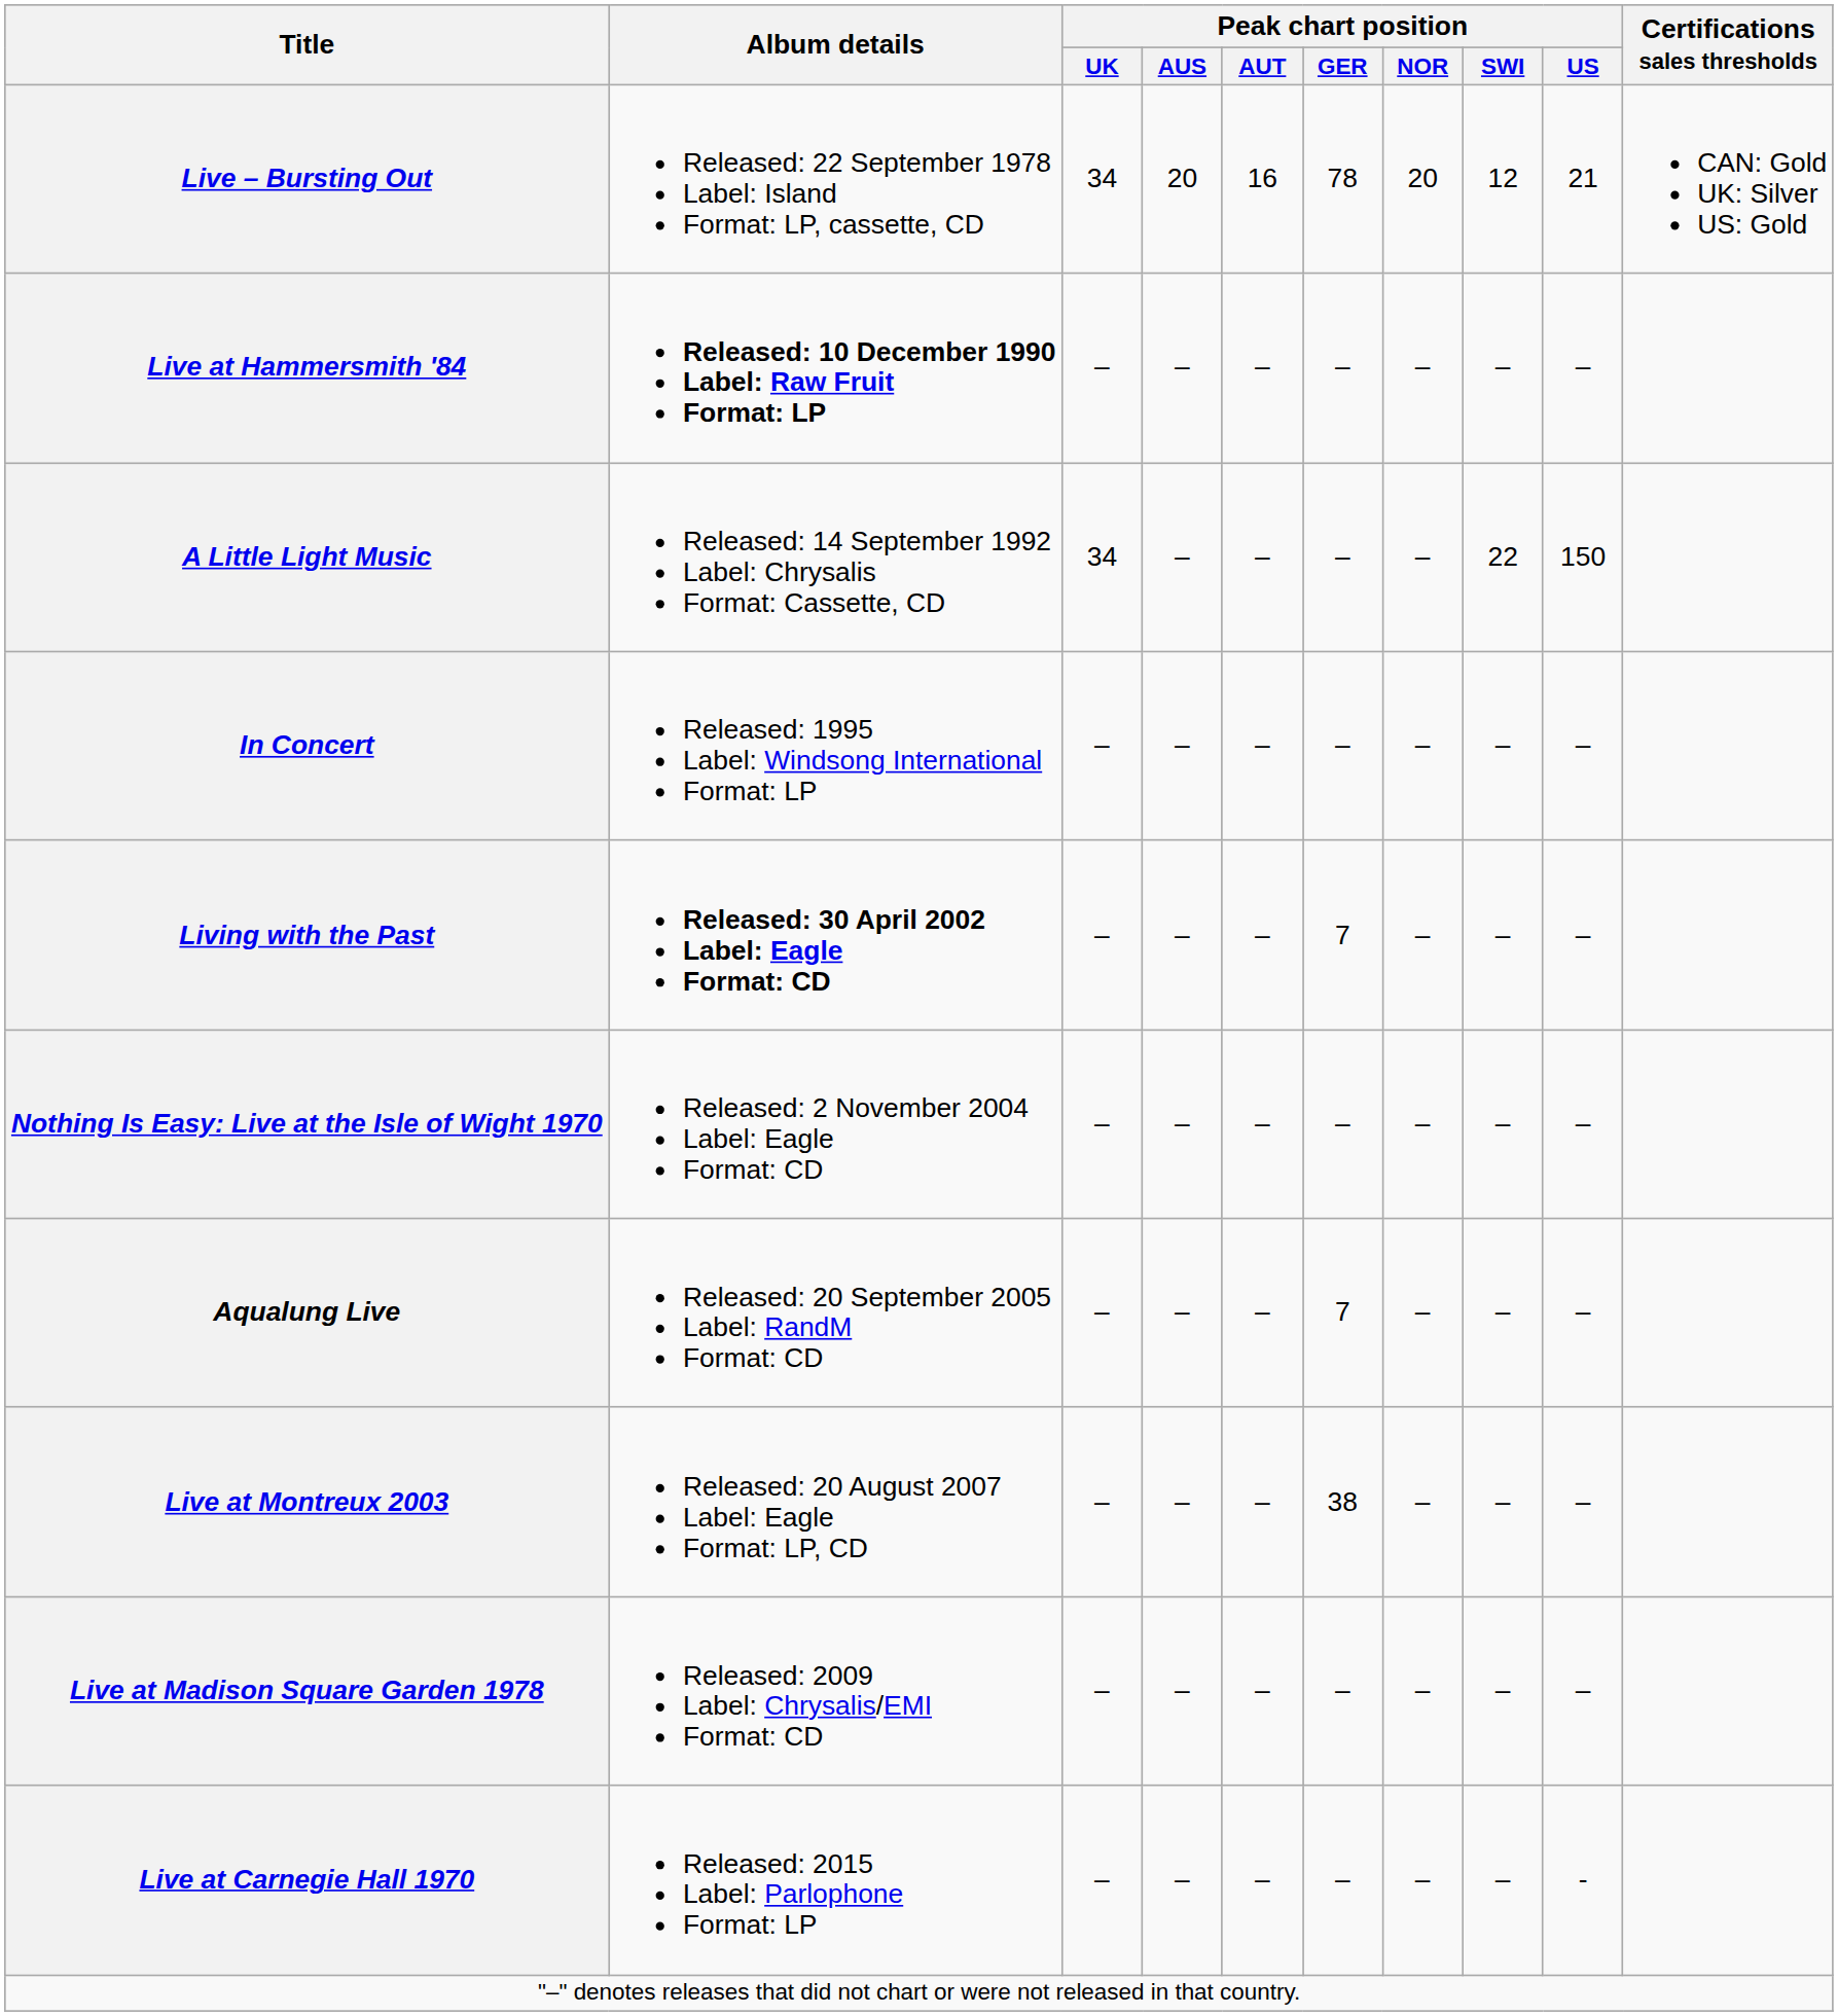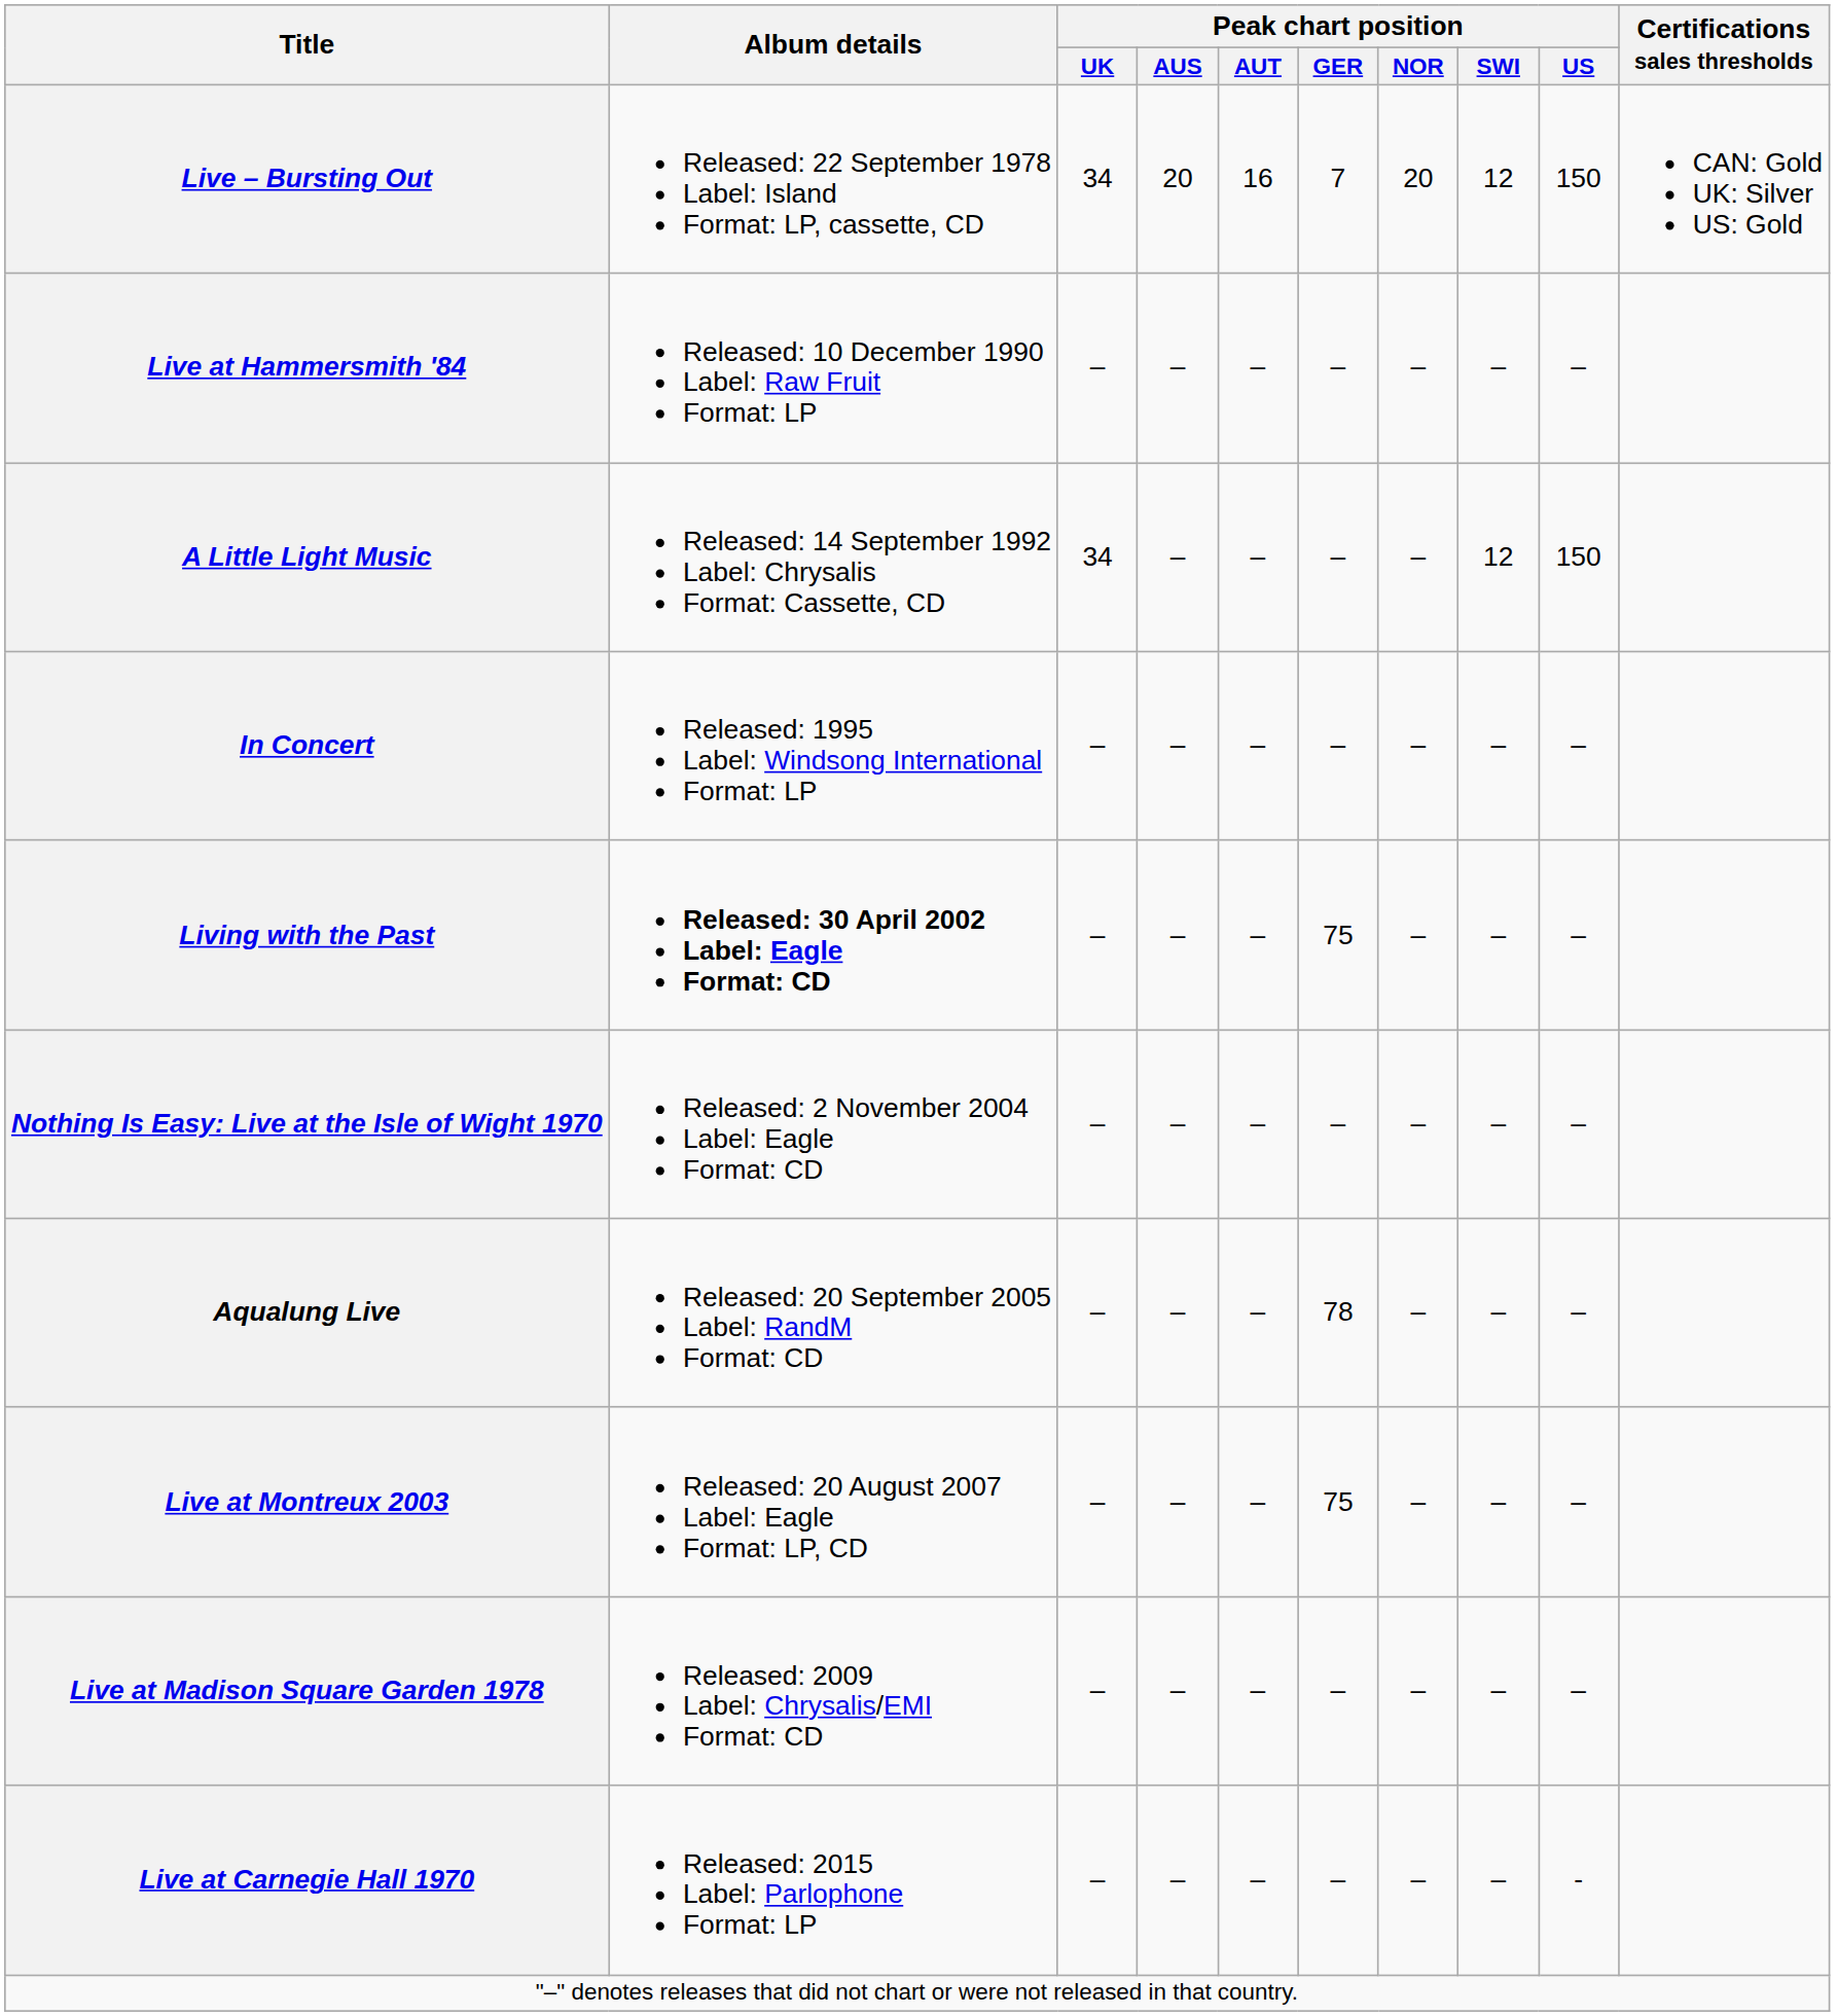 <table class="wikitable plainrowheaders">
 <tr>
 <th rowspan="2">Title</th>
 <th rowspan="2">Album details</th>
 <th colspan="7">Peak chart position</th>
 <th rowspan="2">Certifications<br><small>sales thresholds</small></th>
 </tr>
 <tr>
 <th style="width:3em;font-size:85%"><a href='#'>UK</a><br></th>
 <th style="width:3em;font-size:85%"><a href='#'>AUS</a><br></th>
 <th style="width:3em;font-size:85%"><a href='#'>AUT</a><br></th>
 <th style="width:3em;font-size:85%"><a href='#'>GER</a><br></th>
 <th style="width:3em;font-size:85%"><a href='#'>NOR</a><br></th>
 <th style="width:3em;font-size:85%"><a href='#'>SWI</a><br></th>
 <th style="width:3em;font-size:85%"><a href='#'>US</a><br></th>
 </tr>
 <tr>
 <th scope="row"><em><a href='#'>Live – Bursting Out</a></em></th>
 <td><br><ul><li>Released: 22 September 1978</li><li>Label: Island</li><li>Format: LP, cassette, CD</li></ul></td>
 <td style="text-align:center;">34</td>
 <td style="text-align:center;">20</td>
 <td style="text-align:center;">16</td>
-<td style="text-align:center;">78</td>
+<td style="text-align:center;">7</td>
 <td style="text-align:center;">20</td>
 <td style="text-align:center;">12</td>
-<td style="text-align:center;">21</td>
+<td style="text-align:center;">150</td>
 <td><br><ul><li>CAN: Gold</li><li>UK: Silver</li><li>US: Gold</li></ul></td>
 </tr>
 <tr>
 <th scope="row"><em><a href='#'>Live at Hammersmith '84</a></em></th>
-<td><strong><br><ul><li>Released: 10 December 1990</li><li>Label: <a href='#'>Raw Fruit</a></li><li>Format: LP</li></ul></strong></td>
+<td><br><ul><li>Released: 10 December 1990</li><li>Label: <a href='#'>Raw Fruit</a></li><li>Format: LP</li></ul></td>
 <td style="text-align:center;">–</td>
 <td style="text-align:center;">–</td>
 <td style="text-align:center;">–</td>
 <td style="text-align:center;">–</td>
 <td style="text-align:center;">–</td>
 <td style="text-align:center;">–</td>
 <td style="text-align:center;">–</td>
 <td></td>
 </tr>
 <tr>
 <th scope="row"><em><a href='#'>A Little Light Music</a></em></th>
 <td><br><ul><li>Released: 14 September 1992</li><li>Label: Chrysalis</li><li>Format: Cassette, CD</li></ul></td>
 <td style="text-align:center;">34</td>
 <td style="text-align:center;">–</td>
 <td style="text-align:center;">–</td>
 <td style="text-align:center;">–</td>
 <td style="text-align:center;">–</td>
-<td style="text-align:center;">22</td>
+<td style="text-align:center;">12</td>
 <td style="text-align:center;">150</td>
 <td></td>
 </tr>
 <tr>
 <th scope="row"><em><a href='#'>In Concert</a></em></th>
 <td><br><ul><li>Released: 1995</li><li>Label: <a href='#'>Windsong International</a></li><li>Format: LP</li></ul></td>
 <td style="text-align:center;">–</td>
 <td style="text-align:center;">–</td>
 <td style="text-align:center;">–</td>
 <td style="text-align:center;">–</td>
 <td style="text-align:center;">–</td>
 <td style="text-align:center;">–</td>
 <td style="text-align:center;">–</td>
 <td></td>
 </tr>
 <tr>
 <th scope="row"><em><a href='#'>Living with the Past</a></em></th>
 <td><strong><br><ul><li>Released: 30 April 2002</li><li>Label: <a href='#'>Eagle</a></li><li>Format: CD</li></ul></strong></td>
 <td style="text-align:center;">–</td>
 <td style="text-align:center;">–</td>
 <td style="text-align:center;">–</td>
-<td style="text-align:center;">7</td>
+<td style="text-align:center;">75</td>
 <td style="text-align:center;">–</td>
 <td style="text-align:center;">–</td>
 <td style="text-align:center;">–</td>
 <td></td>
 </tr>
 <tr>
 <th scope="row"><em><a href='#'>Nothing Is Easy: Live at the Isle of Wight 1970</a></em></th>
 <td><br><ul><li>Released: 2 November 2004</li><li>Label: Eagle</li><li>Format: CD</li></ul></td>
 <td style="text-align:center;">–</td>
 <td style="text-align:center;">–</td>
 <td style="text-align:center;">–</td>
 <td style="text-align:center;">–</td>
 <td style="text-align:center;">–</td>
 <td style="text-align:center;">–</td>
 <td style="text-align:center;">–</td>
 <td></td>
 </tr>
 <tr>
 <th scope="row"><em>Aqualung Live</em></th>
 <td><br><ul><li>Released: 20 September 2005</li><li>Label: <a href='#'>RandM</a></li><li>Format: CD</li></ul></td>
 <td style="text-align:center;">–</td>
 <td style="text-align:center;">–</td>
 <td style="text-align:center;">–</td>
-<td style="text-align:center;">7</td>
+<td style="text-align:center;">78</td>
 <td style="text-align:center;">–</td>
 <td style="text-align:center;">–</td>
 <td style="text-align:center;">–</td>
 <td></td>
 </tr>
 <tr>
 <th scope="row"><em><a href='#'>Live at Montreux 2003</a></em></th>
 <td><br><ul><li>Released: 20 August 2007</li><li>Label: Eagle</li><li>Format: LP, CD</li></ul></td>
 <td style="text-align:center;">–</td>
 <td style="text-align:center;">–</td>
 <td style="text-align:center;">–</td>
-<td style="text-align:center;">38</td>
+<td style="text-align:center;">75</td>
 <td style="text-align:center;">–</td>
 <td style="text-align:center;">–</td>
 <td style="text-align:center;">–</td>
 <td></td>
 </tr>
 <tr>
 <th scope="row"><em><a href='#'>Live at Madison Square Garden 1978</a></em></th>
 <td><br><ul><li>Released: 2009</li><li>Label: <a href='#'>Chrysalis</a>/<a href='#'>EMI</a></li><li>Format: CD</li></ul></td>
 <td style="text-align:center;">–</td>
 <td style="text-align:center;">–</td>
 <td style="text-align:center;">–</td>
 <td style="text-align:center;">–</td>
 <td style="text-align:center;">–</td>
 <td style="text-align:center;">–</td>
 <td style="text-align:center;">–</td>
 <td></td>
 </tr>
 <tr>
 <th scope="row"><em><a href='#'>Live at Carnegie Hall 1970</a></em></th>
 <td><br><ul><li>Released: 2015</li><li>Label: <a href='#'>Parlophone</a></li><li>Format: LP</li></ul></td>
 <td style="text-align:center;">–</td>
 <td style="text-align:center;">–</td>
 <td style="text-align:center;">–</td>
 <td style="text-align:center;">–</td>
 <td style="text-align:center;">–</td>
 <td style="text-align:center;">–</td>
 <td style="text-align:center;">-</td>
 <td></td>
 </tr>
 <tr>
 <td colspan="11" style="text-align:center; font-size:85%;">"–" denotes releases that did not chart or were not released in that country.</td>
 </tr>
 </table>
